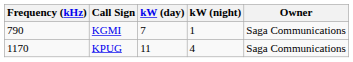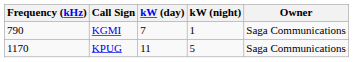 <table class="wikitable">
 <tr>
 <th>Frequency (<a href='#'>kHz</a>)</th>
 <th>Call Sign</th>
 <th><a href='#'>kW</a> (day)</th>
 <th>kW (night)</th>
 <th>Owner</th>
 </tr>
 <tr>
 <td>790</td>
 <td><a href='#'>KGMI</a></td>
 <td>7</td>
 <td>1</td>
 <td>Saga Communications</td>
 </tr>
 <tr>
 <td>1170</td>
 <td><a href='#'>KPUG</a></td>
 <td>11</td>
-<td>4</td>
+<td>5</td>
 <td>Saga Communications</td>
 </tr>
 </table>
